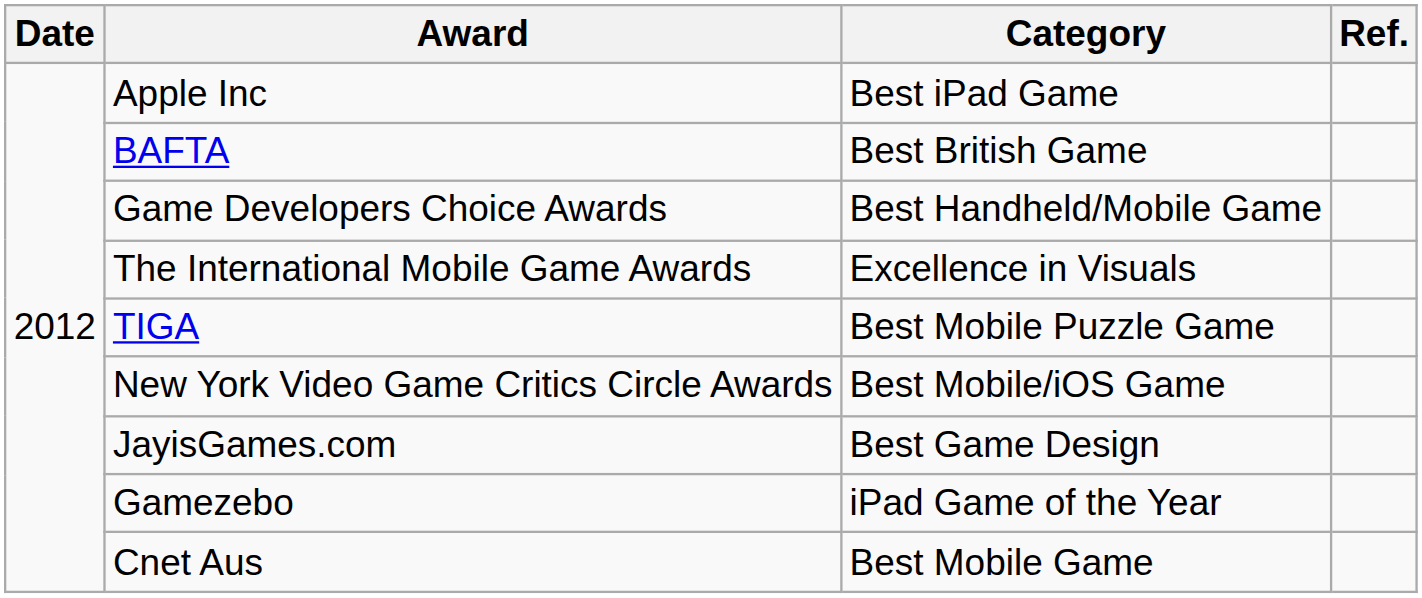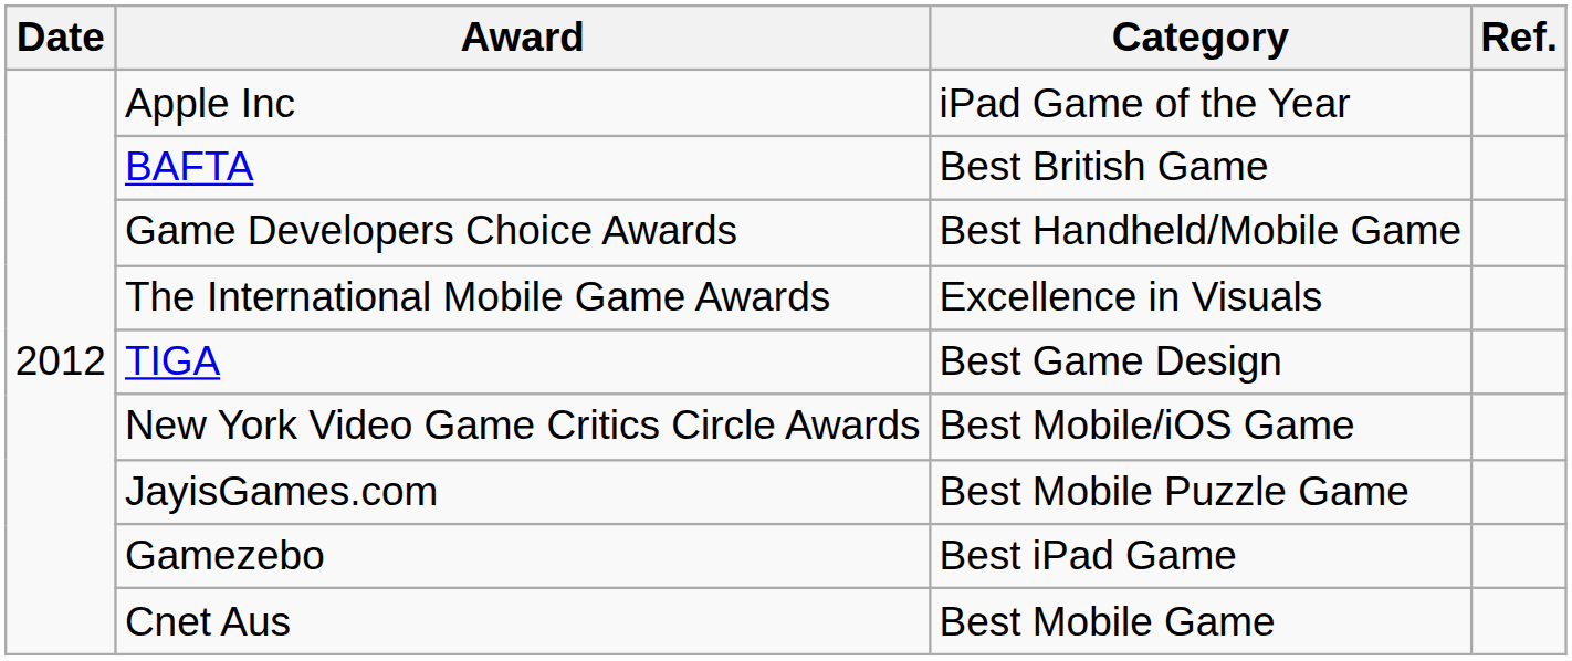 <table class="wikitable sortable" style="border:none; margin:0;">
 <tr valign="bottom">
 <th>Date</th>
 <th>Award</th>
 <th>Category</th>
 <th>Ref.</th>
 </tr>
 <tr>
 <td rowspan="9">2012</td>
 <td>Apple Inc</td>
-<td>Best iPad Game</td>
+<td>iPad Game of the Year</td>
 <td></td>
 </tr>
 <tr>
 <td><a href='#'>BAFTA</a></td>
 <td>Best British Game</td>
 <td></td>
 </tr>
 <tr>
 <td>Game Developers Choice Awards</td>
 <td>Best Handheld/Mobile Game</td>
 <td></td>
 </tr>
 <tr>
 <td>The International Mobile Game Awards</td>
 <td>Excellence in Visuals</td>
 <td></td>
 </tr>
 <tr>
 <td><a href='#'>TIGA</a></td>
-<td>Best Mobile Puzzle Game</td>
+<td>Best Game Design</td>
 <td></td>
 </tr>
 <tr>
 <td>New York Video Game Critics Circle Awards</td>
 <td>Best Mobile/iOS Game</td>
 <td></td>
 </tr>
 <tr>
 <td>JayisGames.com</td>
-<td>Best Game Design</td>
+<td>Best Mobile Puzzle Game</td>
 <td></td>
 </tr>
 <tr>
 <td>Gamezebo</td>
-<td>iPad Game of the Year</td>
+<td>Best iPad Game</td>
 <td></td>
 </tr>
 <tr>
 <td>Cnet Aus</td>
 <td>Best Mobile Game</td>
 <td></td>
 </tr>
 </table>
